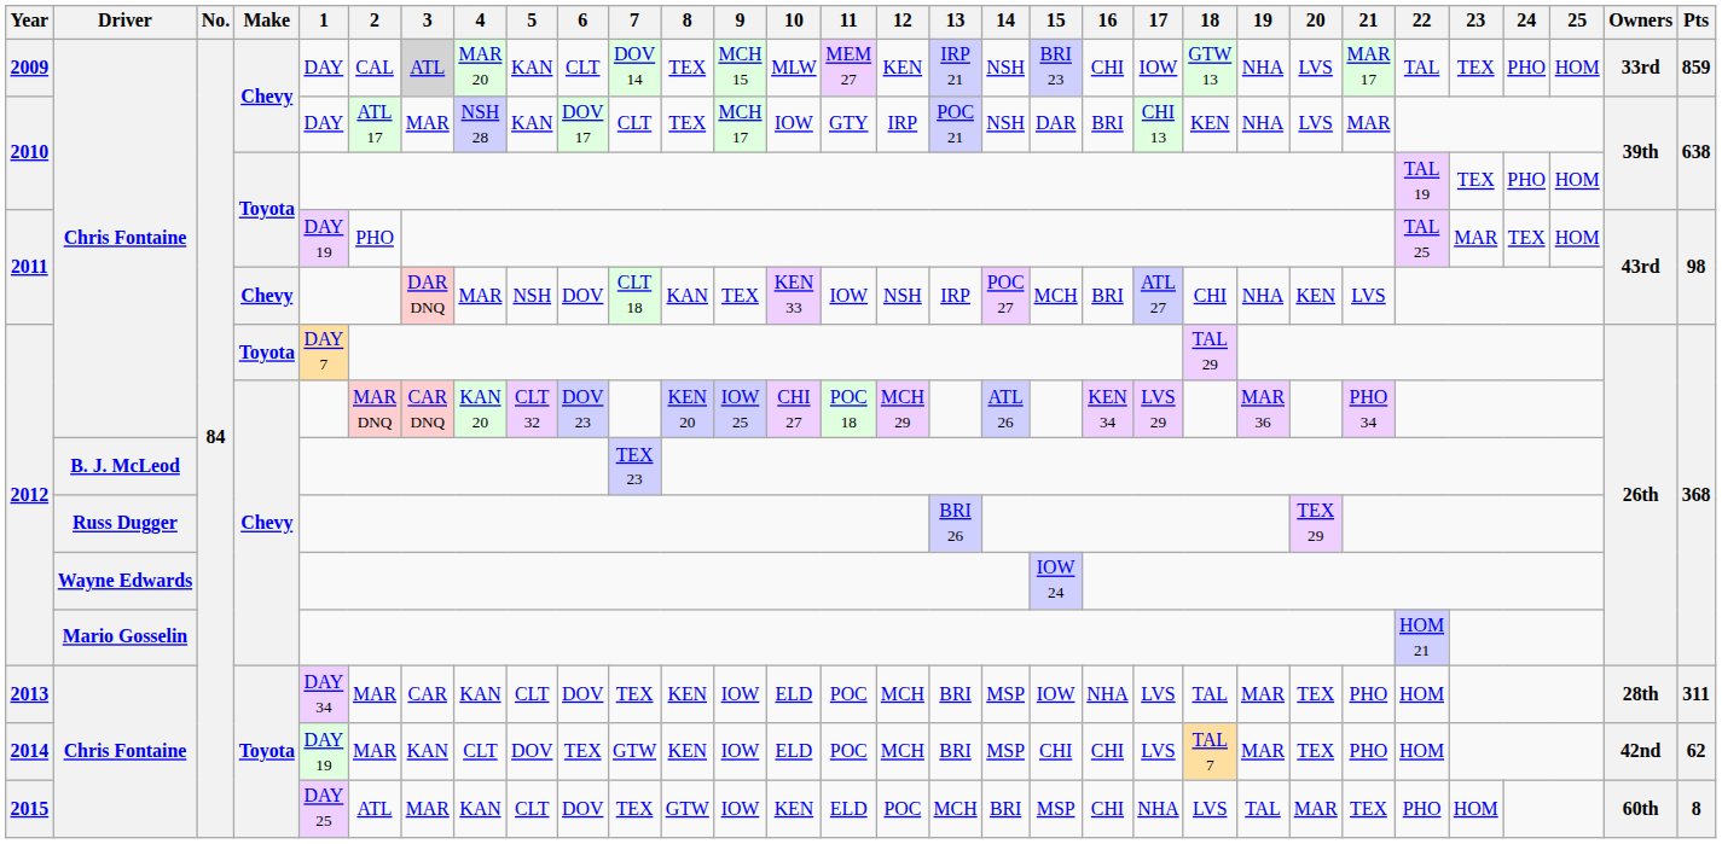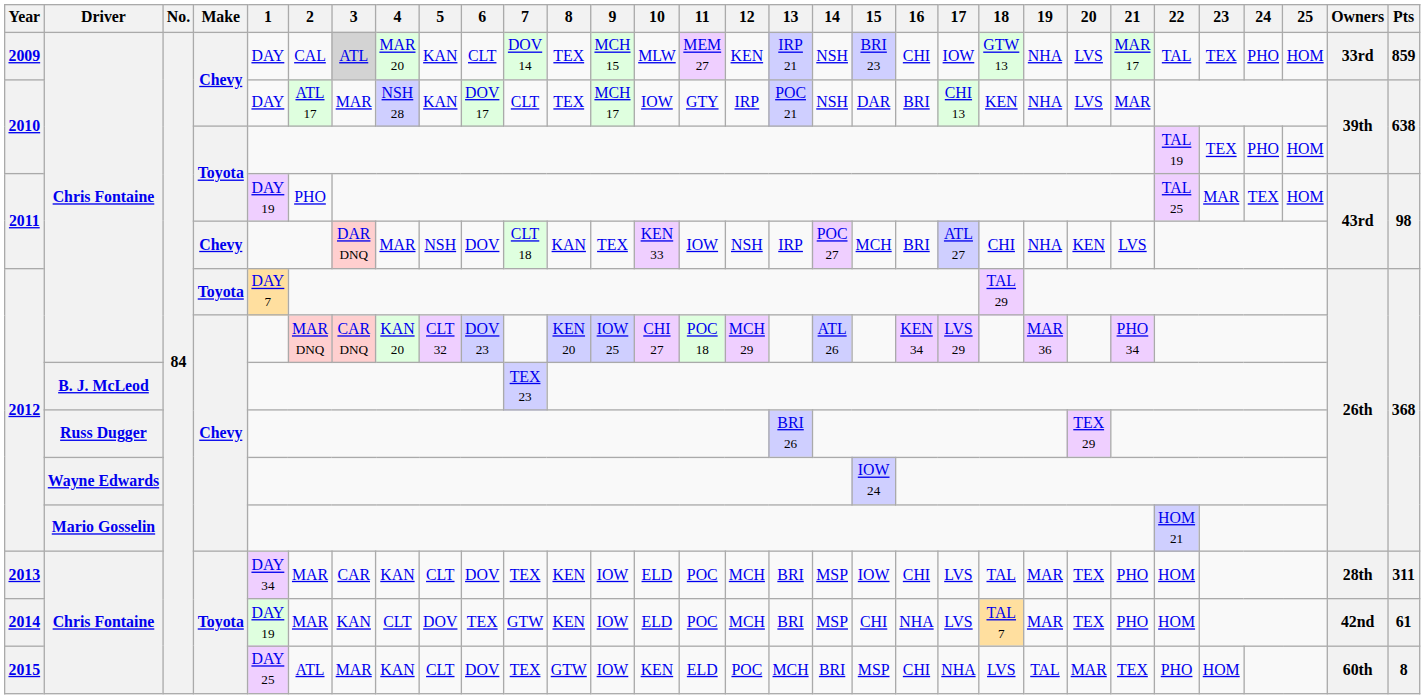 <table class="wikitable" style="text-align:center; font-size:75%">
 <tr>
 <th>Year</th>
 <th>Driver</th>
 <th>No.</th>
 <th>Make</th>
 <th>1</th>
 <th>2</th>
 <th>3</th>
 <th>4</th>
 <th>5</th>
 <th>6</th>
 <th>7</th>
 <th>8</th>
 <th>9</th>
 <th>10</th>
 <th>11</th>
 <th>12</th>
 <th>13</th>
 <th>14</th>
 <th>15</th>
 <th>16</th>
 <th>17</th>
 <th>18</th>
 <th>19</th>
 <th>20</th>
 <th>21</th>
 <th>22</th>
 <th>23</th>
 <th>24</th>
 <th>25</th>
 <th>Owners</th>
 <th>Pts</th>
 </tr>
 <tr>
 <th><a href='#'>2009</a></th>
 <th rowspan=7><a href='#'>Chris Fontaine</a></th>
 <th rowspan=14>84</th>
 <th rowspan=2><a href='#'>Chevy</a></th>
 <td><a href='#'>DAY</a></td>
 <td><a href='#'>CAL</a></td>
 <td style="background: lightgrey;"><a href='#'>ATL</a></td>
 <td style="background:#DFFFDF;"><a href='#'>MAR</a><br><small>20</small></td>
 <td><a href='#'>KAN</a></td>
 <td><a href='#'>CLT</a></td>
 <td style="background:#DFFFDF;"><a href='#'>DOV</a><br><small>14</small></td>
 <td><a href='#'>TEX</a></td>
 <td style="background:#DFFFDF;"><a href='#'>MCH</a><br><small>15</small></td>
 <td><a href='#'>MLW</a></td>
 <td style="background:#EFCFFF;"><a href='#'>MEM</a><br><small>27</small></td>
 <td><a href='#'>KEN</a></td>
 <td style="background:#CFCFFF;"><a href='#'>IRP</a><br><small>21</small></td>
 <td><a href='#'>NSH</a></td>
 <td style="background:#CFCFFF;"><a href='#'>BRI</a><br><small>23</small></td>
 <td><a href='#'>CHI</a></td>
 <td><a href='#'>IOW</a></td>
 <td style="background:#DFFFDF;"><a href='#'>GTW</a><br><small>13</small></td>
 <td><a href='#'>NHA</a></td>
 <td><a href='#'>LVS</a></td>
 <td style="background:#DFFFDF;"><a href='#'>MAR</a><br><small>17</small></td>
 <td><a href='#'>TAL</a></td>
 <td><a href='#'>TEX</a></td>
 <td><a href='#'>PHO</a></td>
 <td><a href='#'>HOM</a></td>
 <th>33rd</th>
 <th>859</th>
 </tr>
 <tr>
 <th rowspan=2><a href='#'>2010</a></th>
 <td><a href='#'>DAY</a></td>
 <td style="background:#DFFFDF;"><a href='#'>ATL</a><br><small>17</small></td>
 <td><a href='#'>MAR</a></td>
 <td style="background:#CFCFFF;"><a href='#'>NSH</a><br><small>28</small></td>
 <td><a href='#'>KAN</a></td>
 <td style="background:#DFFFDF;"><a href='#'>DOV</a><br><small>17</small></td>
 <td><a href='#'>CLT</a></td>
 <td><a href='#'>TEX</a></td>
 <td style="background:#DFFFDF;"><a href='#'>MCH</a><br><small>17</small></td>
 <td><a href='#'>IOW</a></td>
 <td><a href='#'>GTY</a></td>
 <td><a href='#'>IRP</a></td>
 <td style="background:#CFCFFF;"><a href='#'>POC</a><br><small>21</small></td>
 <td><a href='#'>NSH</a></td>
 <td><a href='#'>DAR</a></td>
 <td><a href='#'>BRI</a></td>
 <td style="background:#DFFFDF;"><a href='#'>CHI</a><br><small>13</small></td>
 <td><a href='#'>KEN</a></td>
 <td><a href='#'>NHA</a></td>
 <td><a href='#'>LVS</a></td>
 <td><a href='#'>MAR</a></td>
 <td colspan=4></td>
 <th rowspan=2>39th</th>
 <th rowspan=2>638</th>
 </tr>
 <tr>
 <th rowspan=2><a href='#'>Toyota</a></th>
 <td colspan=21></td>
 <td style="background:#EFCFFF;"><a href='#'>TAL</a><br><small>19</small></td>
 <td><a href='#'>TEX</a></td>
 <td><a href='#'>PHO</a></td>
 <td><a href='#'>HOM</a></td>
 </tr>
 <tr>
 <th rowspan=2><a href='#'>2011</a></th>
 <td style="background:#EFCFFF;"><a href='#'>DAY</a><br><small>19</small></td>
 <td><a href='#'>PHO</a></td>
 <td colspan=19></td>
 <td style="background:#EFCFFF;"><a href='#'>TAL</a><br><small>25</small></td>
 <td><a href='#'>MAR</a></td>
 <td><a href='#'>TEX</a></td>
 <td><a href='#'>HOM</a></td>
 <th rowspan=2>43rd</th>
 <th rowspan=2>98</th>
 </tr>
 <tr>
 <th><a href='#'>Chevy</a></th>
 <td colspan=2></td>
 <td style="background:#FFCFCF;"><a href='#'>DAR</a><br><small>DNQ</small></td>
 <td><a href='#'>MAR</a></td>
 <td><a href='#'>NSH</a></td>
 <td><a href='#'>DOV</a></td>
 <td style="background:#DFFFDF;"><a href='#'>CLT</a><br><small>18</small></td>
 <td><a href='#'>KAN</a></td>
 <td><a href='#'>TEX</a></td>
 <td style="background:#EFCFFF;"><a href='#'>KEN</a><br><small>33</small></td>
 <td><a href='#'>IOW</a></td>
 <td><a href='#'>NSH</a></td>
 <td><a href='#'>IRP</a></td>
 <td style="background:#EFCFFF;"><a href='#'>POC</a><br><small>27</small></td>
 <td><a href='#'>MCH</a></td>
 <td><a href='#'>BRI</a></td>
 <td style="background:#CFCFFF;"><a href='#'>ATL</a><br><small>27</small></td>
 <td><a href='#'>CHI</a></td>
 <td><a href='#'>NHA</a></td>
 <td><a href='#'>KEN</a></td>
 <td><a href='#'>LVS</a></td>
 <td colspan=4></td>
 </tr>
 <tr>
 <th rowspan=6><a href='#'>2012</a></th>
 <th><a href='#'>Toyota</a></th>
 <td style="background:#FFDF9F;"><a href='#'>DAY</a><br><small>7</small></td>
 <td colspan=16></td>
 <td style="background:#EFCFFF;"><a href='#'>TAL</a><br><small>29</small></td>
 <td colspan=7></td>
 <th rowspan=6>26th</th>
 <th rowspan=6>368</th>
 </tr>
 <tr>
 <th rowspan=5><a href='#'>Chevy</a></th>
 <td></td>
 <td style="background:#FFCFCF;"><a href='#'>MAR</a><br><small>DNQ</small></td>
 <td style="background:#FFCFCF;"><a href='#'>CAR</a><br><small>DNQ</small></td>
 <td style="background:#DFFFDF;"><a href='#'>KAN</a><br><small>20</small></td>
 <td style="background:#EFCFFF;"><a href='#'>CLT</a><br><small>32</small></td>
 <td style="background:#CFCFFF;"><a href='#'>DOV</a><br><small>23</small></td>
 <td></td>
 <td style="background:#CFCFFF;"><a href='#'>KEN</a><br><small>20</small></td>
 <td style="background:#CFCFFF;"><a href='#'>IOW</a><br><small>25</small></td>
 <td style="background:#EFCFFF;"><a href='#'>CHI</a><br><small>27</small></td>
 <td style="background:#DFFFDF;"><a href='#'>POC</a><br><small>18</small></td>
 <td style="background:#EFCFFF;"><a href='#'>MCH</a><br><small>29</small></td>
 <td></td>
 <td style="background:#CFCFFF;"><a href='#'>ATL</a><br><small>26</small></td>
 <td></td>
 <td style="background:#EFCFFF;"><a href='#'>KEN</a><br><small>34</small></td>
 <td style="background:#EFCFFF;"><a href='#'>LVS</a><br><small>29</small></td>
 <td></td>
 <td style="background:#EFCFFF;"><a href='#'>MAR</a><br><small>36</small></td>
 <td></td>
 <td style="background:#EFCFFF;"><a href='#'>PHO</a><br><small>34</small></td>
 <td colspan=4></td>
 </tr>
 <tr>
 <th><a href='#'>B. J. McLeod</a></th>
 <td colspan=6></td>
 <td style="background:#CFCFFF;"><a href='#'>TEX</a><br><small>23</small></td>
 <td colspan=18></td>
 </tr>
 <tr>
 <th><a href='#'>Russ Dugger</a></th>
 <td colspan=12></td>
 <td style="background:#CFCFFF;"><a href='#'>BRI</a><br><small>26</small></td>
 <td colspan=6></td>
 <td style="background:#EFCFFF;"><a href='#'>TEX</a><br><small>29</small></td>
 <td colspan=5></td>
 </tr>
 <tr>
 <th><a href='#'>Wayne Edwards</a></th>
 <td colspan=14></td>
 <td style="background:#CFCFFF;"><a href='#'>IOW</a><br><small>24</small></td>
 <td colspan=10></td>
 </tr>
 <tr>
 <th><a href='#'>Mario Gosselin</a></th>
 <td colspan=21></td>
 <td style="background:#CFCFFF;"><a href='#'>HOM</a><br><small>21</small></td>
 <td colspan=3></td>
 </tr>
 <tr>
 <th><a href='#'>2013</a></th>
 <th rowspan=3><a href='#'>Chris Fontaine</a></th>
 <th rowspan=3><a href='#'>Toyota</a></th>
 <td style="background:#EFCFFF;"><a href='#'>DAY</a><br><small>34</small></td>
 <td><a href='#'>MAR</a></td>
 <td><a href='#'>CAR</a></td>
 <td><a href='#'>KAN</a></td>
 <td><a href='#'>CLT</a></td>
 <td><a href='#'>DOV</a></td>
 <td><a href='#'>TEX</a></td>
 <td><a href='#'>KEN</a></td>
 <td><a href='#'>IOW</a></td>
 <td><a href='#'>ELD</a></td>
 <td><a href='#'>POC</a></td>
 <td><a href='#'>MCH</a></td>
 <td><a href='#'>BRI</a></td>
 <td><a href='#'>MSP</a></td>
 <td><a href='#'>IOW</a></td>
-<td><a href='#'>NHA</a></td>
+<td><a href='#'>CHI</a></td>
 <td><a href='#'>LVS</a></td>
 <td><a href='#'>TAL</a></td>
 <td><a href='#'>MAR</a></td>
 <td><a href='#'>TEX</a></td>
 <td><a href='#'>PHO</a></td>
 <td><a href='#'>HOM</a></td>
 <td colspan=3></td>
 <th>28th</th>
 <th>311</th>
 </tr>
 <tr>
 <th><a href='#'>2014</a></th>
 <td style="background:#DFFFDF;"><a href='#'>DAY</a><br><small>19</small></td>
 <td><a href='#'>MAR</a></td>
 <td><a href='#'>KAN</a></td>
 <td><a href='#'>CLT</a></td>
 <td><a href='#'>DOV</a></td>
 <td><a href='#'>TEX</a></td>
 <td><a href='#'>GTW</a></td>
 <td><a href='#'>KEN</a></td>
 <td><a href='#'>IOW</a></td>
 <td><a href='#'>ELD</a></td>
 <td><a href='#'>POC</a></td>
 <td><a href='#'>MCH</a></td>
 <td><a href='#'>BRI</a></td>
 <td><a href='#'>MSP</a></td>
 <td><a href='#'>CHI</a></td>
-<td><a href='#'>CHI</a></td>
+<td><a href='#'>NHA</a></td>
 <td><a href='#'>LVS</a></td>
 <td style="background:#FFDF9F;"><a href='#'>TAL</a><br><small>7</small></td>
 <td><a href='#'>MAR</a></td>
 <td><a href='#'>TEX</a></td>
 <td><a href='#'>PHO</a></td>
 <td><a href='#'>HOM</a></td>
 <td colspan=3></td>
 <th>42nd</th>
-<th>62</th>
+<th>61</th>
 </tr>
 <tr>
 <th><a href='#'>2015</a></th>
 <td style="background:#EFCFFF;"><a href='#'>DAY</a><br><small>25</small></td>
 <td><a href='#'>ATL</a></td>
 <td><a href='#'>MAR</a></td>
 <td><a href='#'>KAN</a></td>
 <td><a href='#'>CLT</a></td>
 <td><a href='#'>DOV</a></td>
 <td><a href='#'>TEX</a></td>
 <td><a href='#'>GTW</a></td>
 <td><a href='#'>IOW</a></td>
 <td><a href='#'>KEN</a></td>
 <td><a href='#'>ELD</a></td>
 <td><a href='#'>POC</a></td>
 <td><a href='#'>MCH</a></td>
 <td><a href='#'>BRI</a></td>
 <td><a href='#'>MSP</a></td>
 <td><a href='#'>CHI</a></td>
 <td><a href='#'>NHA</a></td>
 <td><a href='#'>LVS</a></td>
 <td><a href='#'>TAL</a></td>
 <td><a href='#'>MAR</a></td>
 <td><a href='#'>TEX</a></td>
 <td><a href='#'>PHO</a></td>
 <td><a href='#'>HOM</a></td>
 <td colspan=2></td>
 <th>60th</th>
 <th>8</th>
 </tr>
 </table>
